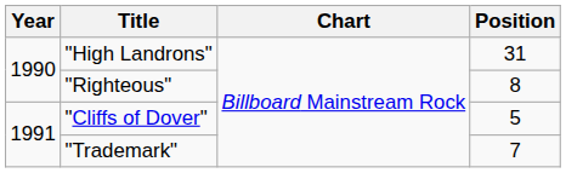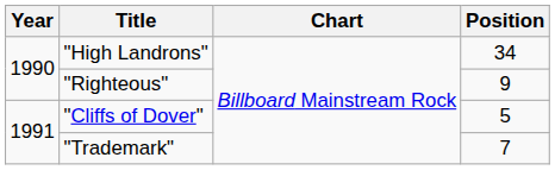 <table class="wikitable">
 <tr>
 <th>Year</th>
 <th>Title</th>
 <th>Chart</th>
 <th>Position</th>
 </tr>
 <tr>
 <td rowspan="2">1990</td>
 <td>"High Landrons"</td>
 <td rowspan="4"><a href='#'><em>Billboard</em> Mainstream Rock</a></td>
-<td align="center">31</td>
+<td align="center">34</td>
 </tr>
 <tr>
 <td>"Righteous"</td>
-<td align="center">8</td>
+<td align="center">9</td>
 </tr>
 <tr>
 <td rowspan="2">1991</td>
 <td>"<a href='#'>Cliffs of Dover</a>"</td>
 <td align="center">5</td>
 </tr>
 <tr>
 <td>"Trademark"</td>
 <td align="center">7</td>
 </tr>
 </table>
